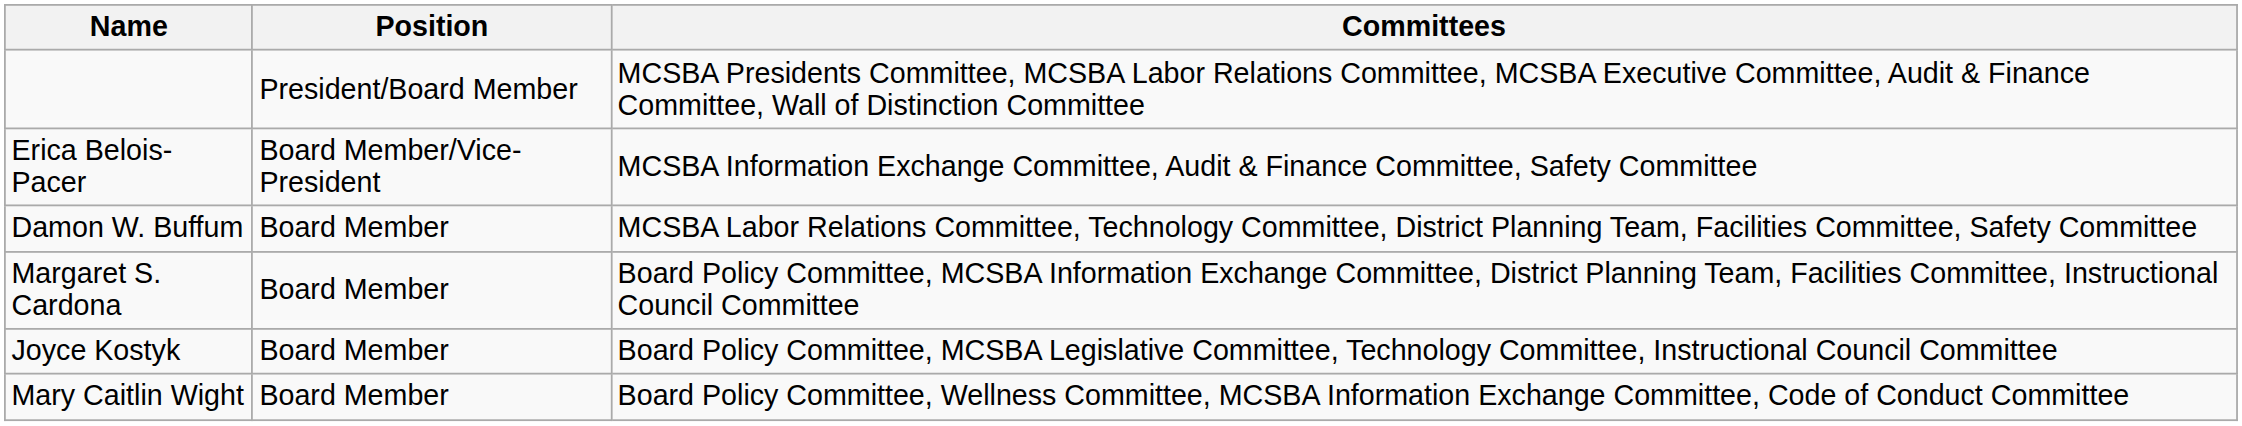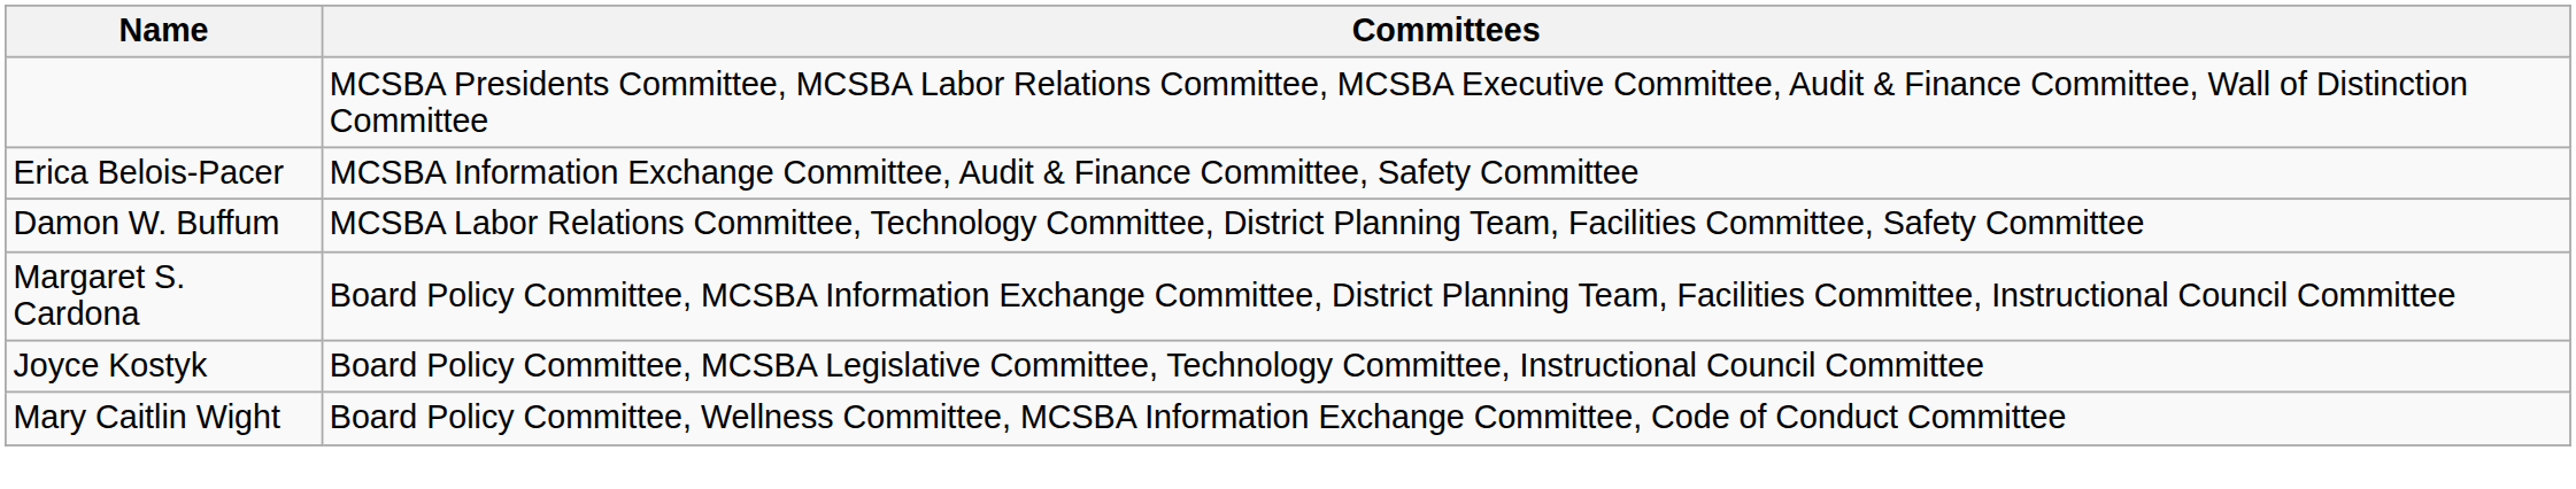 <table class="wikitable">
 <tr>
 <th>Name</th>
-<th>Position</th>
 <th>Committees</th>
 </tr>
 <tr>
 <td></td>
-<td>President/Board Member</td>
 <td>MCSBA Presidents Committee, MCSBA Labor Relations Committee, MCSBA Executive Committee, Audit & Finance Committee, Wall of Distinction Committee</td>
 </tr>
 <tr>
 <td>Erica Belois-Pacer<br></td>
-<td>Board Member/Vice-President</td>
 <td>MCSBA Information Exchange Committee, Audit & Finance Committee, Safety Committee</td>
 </tr>
 <tr>
 <td>Damon W. Buffum<br></td>
-<td>Board Member</td>
 <td>MCSBA Labor Relations Committee, Technology Committee, District Planning Team, Facilities Committee, Safety Committee</td>
 </tr>
 <tr>
 <td>Margaret S. Cardona<br></td>
-<td>Board Member</td>
 <td>Board Policy Committee, MCSBA Information Exchange Committee, District Planning Team, Facilities Committee, Instructional Council Committee</td>
 </tr>
 <tr>
 <td>Joyce Kostyk<br></td>
-<td>Board Member</td>
 <td>Board Policy Committee, MCSBA Legislative Committee, Technology Committee, Instructional Council Committee</td>
 </tr>
 <tr>
 <td>Mary Caitlin Wight<br></td>
-<td>Board Member</td>
 <td>Board Policy Committee, Wellness Committee, MCSBA Information Exchange Committee, Code of Conduct Committee</td>
 </tr>
 </table>
